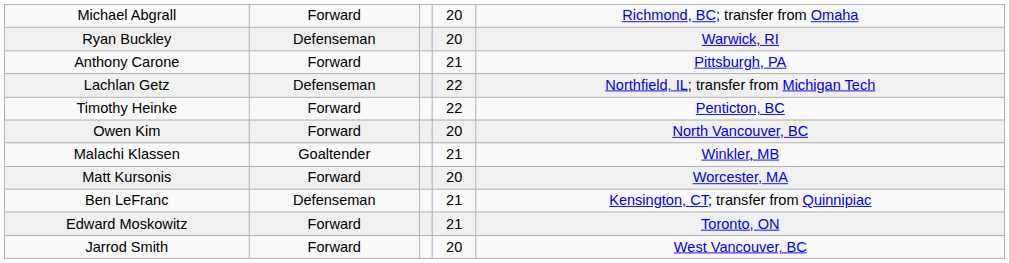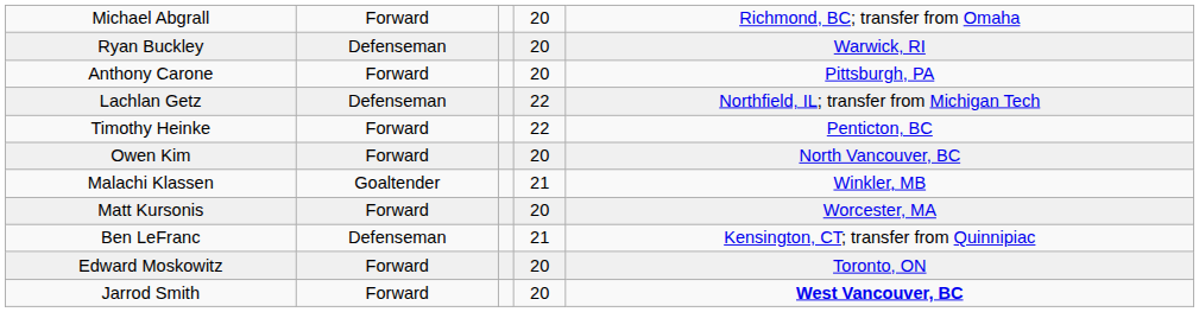 <table class="wikitable" width=1100>
 <tr align="center" bgcolor="">
 <td>Michael Abgrall</td>
 <td>Forward</td>
 <td></td>
 <td>20</td>
 <td><a href='#'>Richmond, BC</a>; transfer from <a href='#'>Omaha</a></td>
 </tr>
 <tr align="center" bgcolor="f0f0f0">
 <td>Ryan Buckley</td>
 <td>Defenseman</td>
 <td></td>
 <td>20</td>
 <td><a href='#'>Warwick, RI</a></td>
 </tr>
 <tr align="center" bgcolor="">
 <td>Anthony Carone</td>
 <td>Forward</td>
 <td></td>
-<td>21</td>
+<td>20</td>
 <td><a href='#'>Pittsburgh, PA</a></td>
 </tr>
 <tr align="center" bgcolor="f0f0f0">
 <td>Lachlan Getz</td>
 <td>Defenseman</td>
 <td></td>
 <td>22</td>
 <td><a href='#'>Northfield, IL</a>; transfer from <a href='#'>Michigan Tech</a></td>
 </tr>
 <tr align="center" bgcolor="">
 <td>Timothy Heinke</td>
 <td>Forward</td>
 <td></td>
 <td>22</td>
 <td><a href='#'>Penticton, BC</a></td>
 </tr>
 <tr align="center" bgcolor="f0f0f0">
 <td>Owen Kim</td>
 <td>Forward</td>
 <td></td>
 <td>20</td>
 <td><a href='#'>North Vancouver, BC</a></td>
 </tr>
 <tr align="center" bgcolor="">
 <td>Malachi Klassen</td>
 <td>Goaltender</td>
 <td></td>
 <td>21</td>
 <td><a href='#'>Winkler, MB</a></td>
 </tr>
 <tr align="center" bgcolor="f0f0f0">
 <td>Matt Kursonis</td>
 <td>Forward</td>
 <td></td>
 <td>20</td>
 <td><a href='#'>Worcester, MA</a></td>
 </tr>
 <tr align="center" bgcolor="">
 <td>Ben LeFranc</td>
 <td>Defenseman</td>
 <td></td>
 <td>21</td>
 <td><a href='#'>Kensington, CT</a>; transfer from <a href='#'>Quinnipiac</a></td>
 </tr>
 <tr align="center" bgcolor="f0f0f0">
 <td>Edward Moskowitz</td>
 <td>Forward</td>
 <td></td>
-<td>21</td>
+<td>20</td>
 <td><a href='#'>Toronto, ON</a></td>
 </tr>
 <tr align="center" bgcolor="">
 <td>Jarrod Smith</td>
 <td>Forward</td>
 <td></td>
 <td>20</td>
-<td><a href='#'>West Vancouver, BC</a></td>
+<td><strong><a href='#'>West Vancouver, BC</a></strong></td>
 </tr>
 </table>
